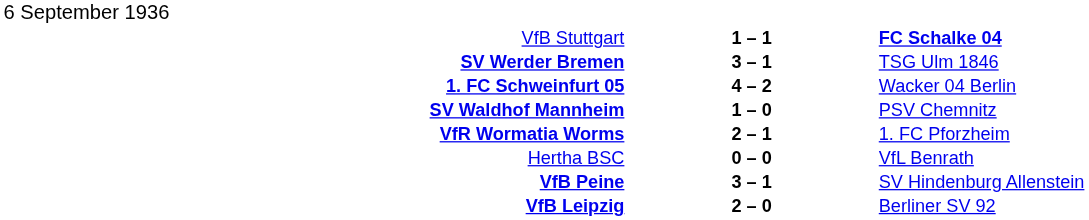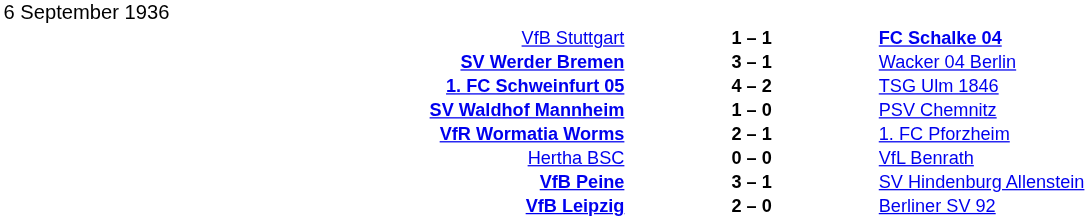 <table width=100% cellspacing=1>
 <tr>
 <th width=25%></th>
 <th width=10%></th>
 <th width=25%></th>
 <th></th>
 </tr>
 <tr>
 <td>6 September 1936</td>
 </tr>
 <tr style=font-size:90%>
 <td align=right><a href='#'>VfB Stuttgart</a></td>
 <td align=center><strong>1 – 1</strong></td>
 <td><strong><a href='#'>FC Schalke 04</a></strong></td>
 </tr>
 <tr style=font-size:90%>
 <td align=right><strong><a href='#'>SV Werder Bremen</a></strong></td>
 <td align=center><strong>3 – 1</strong></td>
-<td><a href='#'>TSG Ulm 1846</a></td>
+<td><a href='#'>Wacker 04 Berlin</a></td>
 </tr>
 <tr style=font-size:90%>
 <td align=right><strong><a href='#'>1. FC Schweinfurt 05</a></strong></td>
 <td align=center><strong>4 – 2</strong></td>
-<td><a href='#'>Wacker 04 Berlin</a></td>
+<td><a href='#'>TSG Ulm 1846</a></td>
 </tr>
 <tr style=font-size:90%>
 <td align=right><strong><a href='#'>SV Waldhof Mannheim</a></strong></td>
 <td align=center><strong>1 – 0</strong></td>
 <td><a href='#'>PSV Chemnitz</a></td>
 </tr>
 <tr style=font-size:90%>
 <td align=right><strong><a href='#'>VfR Wormatia Worms</a></strong></td>
 <td align=center><strong>2 – 1</strong></td>
 <td><a href='#'>1. FC Pforzheim</a></td>
 </tr>
 <tr style=font-size:90%>
 <td align=right><a href='#'>Hertha BSC</a></td>
 <td align=center><strong>0 – 0</strong></td>
 <td><a href='#'>VfL Benrath</a></td>
 </tr>
 <tr style=font-size:90%>
 <td align=right><strong><a href='#'>VfB Peine</a></strong></td>
 <td align=center><strong>3 – 1</strong></td>
 <td><a href='#'>SV Hindenburg Allenstein</a></td>
 </tr>
 <tr style=font-size:90%>
 <td align=right><strong><a href='#'>VfB Leipzig</a></strong></td>
 <td align=center><strong>2 – 0</strong></td>
 <td><a href='#'>Berliner SV 92</a></td>
 </tr>
 </table>
